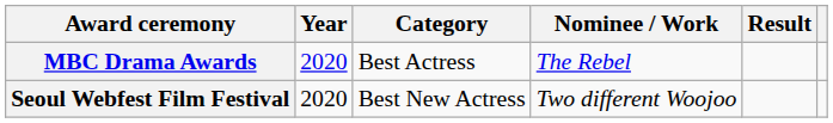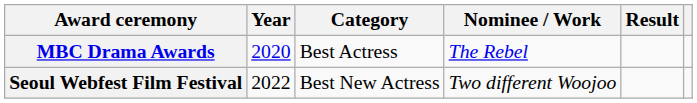 <table class="wikitable plainrowheaders">
 <tr>
 <th scope="col">Award ceremony</th>
 <th scope="col">Year</th>
 <th scope="col">Category</th>
 <th scope="col">Nominee / Work</th>
 <th scope="col">Result</th>
 <th scope="col" class="unsortable"></th>
 </tr>
 <tr>
 <th scope="row"><a href='#'>MBC Drama Awards</a></th>
 <td style="text-align:center"><a href='#'>2020</a></td>
 <td>Best Actress</td>
 <td><em><a href='#'>The Rebel</a></em></td>
 <td></td>
 <td style="text-align:center"></td>
 </tr>
 <tr>
 <th scope="row">Seoul Webfest Film Festival</th>
-<td style="text-align:center">2020</td>
+<td style="text-align:center">2022</td>
 <td>Best New Actress</td>
 <td><em>Two different Woojoo</em></td>
 <td></td>
 <td style="text-align:center"></td>
 </tr>
 </table>
